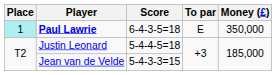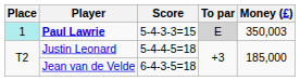 <table class="wikitable">
 <tr>
 <th>Place</th>
 <th>Player</th>
 <th>Score</th>
 <th>To par</th>
 <th>Money (<a href='#'>£</a>)</th>
 </tr>
 <tr>
 <td align=center style="background: paleturquoise;">1</td>
 <td> <strong><a href='#'>Paul Lawrie</a></strong></td>
-<td>6-4-3-5=18</td>
-<td align=center>E</td>
-<td align="center">350,000</td>
+<td>5-4-3-3=15</td>
+<td align=center style="background: lightgrey;">E</td>
+<td align="center">350,003</td>
 </tr>
 <tr>
 <td rowspan=2 align=center>T2</td>
 <td> <a href='#'>Justin Leonard</a></td>
 <td>5-4-4-5=18</td>
 <td rowspan=2 align=center>+3</td>
 <td rowspan=2 align="center">185,000</td>
 </tr>
 <tr>
 <td> <a href='#'>Jean van de Velde</a></td>
-<td>5-4-3-3=15</td>
+<td>6-4-3-5=18</td>
 </tr>
 </table>
